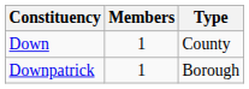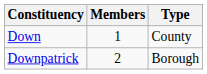 <table class="wikitable sortable">
 <tr>
 <th>Constituency</th>
 <th>Members</th>
 <th>Type</th>
 </tr>
 <tr>
 <td><a href='#'>Down</a></td>
 <td align="center">1</td>
 <td>County</td>
 </tr>
 <tr>
 <td><a href='#'>Downpatrick</a></td>
-<td align="center">1</td>
+<td align="center">2</td>
 <td>Borough</td>
 </tr>
 </table>
